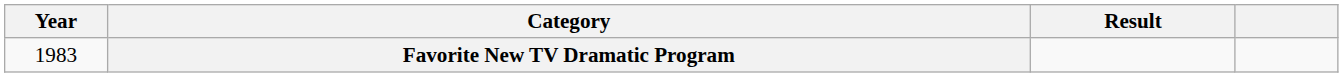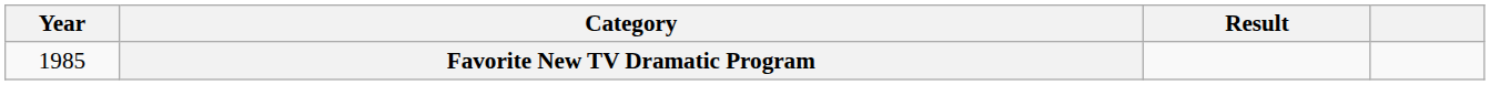 <table class="wikitable plainrowheaders" style="text-align:center" width=80%>
 <tr>
 <th scope="col" width="5%">Year</th>
 <th scope="col" width="45%">Category</th>
 <th scope="col" width="10%">Result</th>
 <th scope="col" width="5%"></th>
 </tr>
 <tr>
-<td>1983</td>
+<td>1985</td>
 <th scope="row" style="text-align:center">Favorite New TV Dramatic Program</th>
 <td></td>
 <td></td>
 </tr>
 </table>
